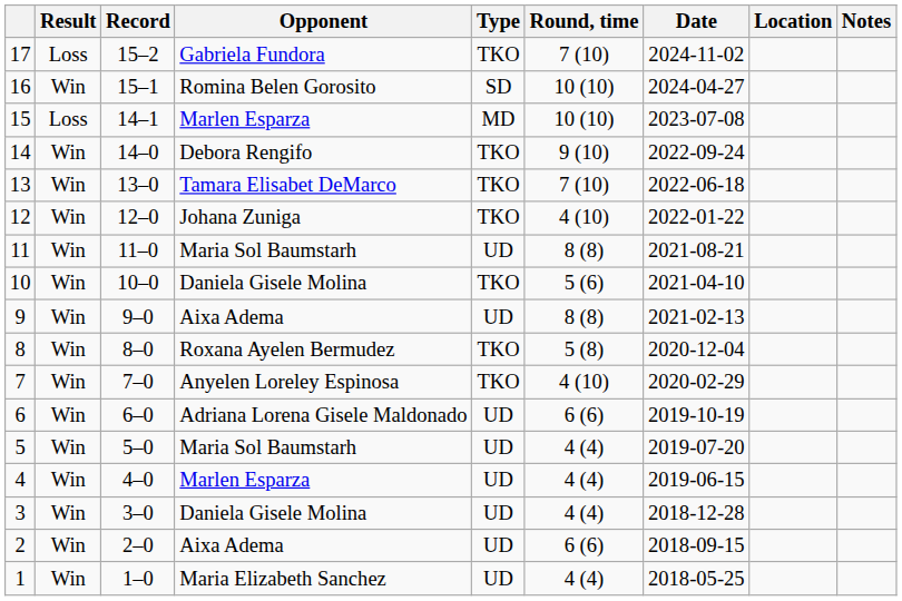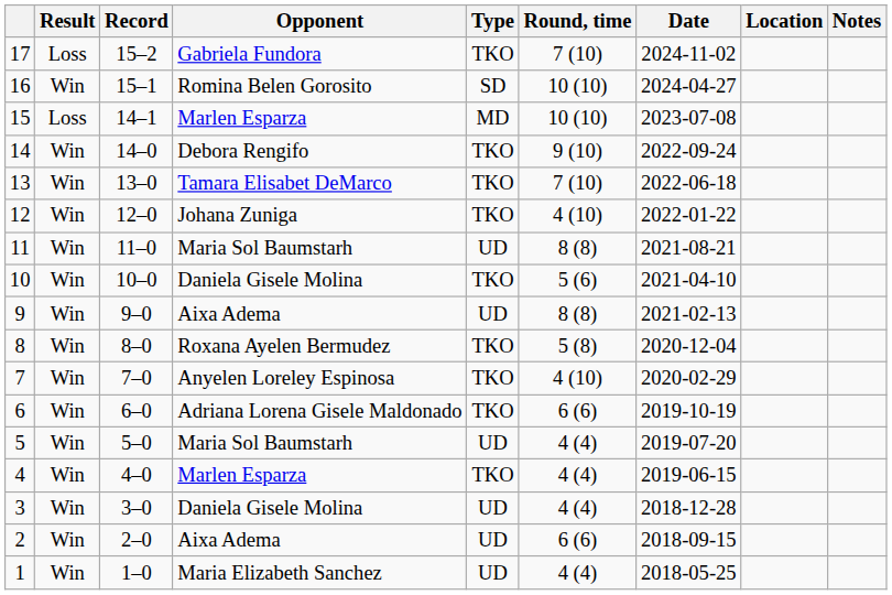 <table class=wikitable style=text-align:center>
 <tr>
 <th></th>
 <th>Result</th>
 <th>Record</th>
 <th>Opponent</th>
 <th>Type</th>
 <th>Round, time</th>
 <th>Date</th>
 <th>Location</th>
 <th>Notes</th>
 </tr>
 <tr>
 <td>17</td>
 <td>Loss</td>
 <td>15–2</td>
 <td align=left><a href='#'>Gabriela Fundora</a></td>
 <td>TKO</td>
 <td>7 (10)</td>
 <td>2024-11-02</td>
 <td align=left></td>
 <td align=left></td>
 </tr>
 <tr>
 <td>16</td>
 <td>Win</td>
 <td>15–1</td>
 <td align=left>Romina Belen Gorosito</td>
 <td>SD</td>
 <td>10 (10)</td>
 <td>2024-04-27</td>
 <td align=left></td>
 <td align=left></td>
 </tr>
 <tr>
 <td>15</td>
 <td>Loss</td>
 <td>14–1</td>
 <td align=left><a href='#'>Marlen Esparza</a></td>
 <td>MD</td>
 <td>10 (10)</td>
 <td>2023-07-08</td>
 <td align=left></td>
 <td align=left></td>
 </tr>
 <tr>
 <td>14</td>
 <td>Win</td>
 <td>14–0</td>
 <td align=left>Debora Rengifo</td>
 <td>TKO</td>
 <td>9 (10)</td>
 <td>2022-09-24</td>
 <td align=left></td>
 <td align=left></td>
 </tr>
 <tr>
 <td>13</td>
 <td>Win</td>
 <td>13–0</td>
 <td align=left><a href='#'>Tamara Elisabet DeMarco</a></td>
 <td>TKO</td>
 <td>7 (10)</td>
 <td>2022-06-18</td>
 <td align=left></td>
 <td align=left></td>
 </tr>
 <tr>
 <td>12</td>
 <td>Win</td>
 <td>12–0</td>
 <td align=left>Johana Zuniga</td>
 <td>TKO</td>
 <td>4 (10)</td>
 <td>2022-01-22</td>
 <td align=left></td>
 <td align=left></td>
 </tr>
 <tr>
 <td>11</td>
 <td>Win</td>
 <td>11–0</td>
 <td align=left>Maria Sol Baumstarh</td>
 <td>UD</td>
 <td>8 (8)</td>
 <td>2021-08-21</td>
 <td align=left></td>
 <td align=left></td>
 </tr>
 <tr>
 <td>10</td>
 <td>Win</td>
 <td>10–0</td>
 <td align=left>Daniela Gisele Molina</td>
 <td>TKO</td>
 <td>5 (6)</td>
 <td>2021-04-10</td>
 <td align=left></td>
 <td align=left></td>
 </tr>
 <tr>
 <td>9</td>
 <td>Win</td>
 <td>9–0</td>
 <td align=left>Aixa Adema</td>
 <td>UD</td>
 <td>8 (8)</td>
 <td>2021-02-13</td>
 <td align=left></td>
 <td align=left></td>
 </tr>
 <tr>
 <td>8</td>
 <td>Win</td>
 <td>8–0</td>
 <td align=left>Roxana Ayelen Bermudez</td>
 <td>TKO</td>
 <td>5 (8)</td>
 <td>2020-12-04</td>
 <td align=left></td>
 <td align=left></td>
 </tr>
 <tr>
 <td>7</td>
 <td>Win</td>
 <td>7–0</td>
 <td align=left>Anyelen Loreley Espinosa</td>
 <td>TKO</td>
 <td>4 (10)</td>
 <td>2020-02-29</td>
 <td align=left></td>
 <td align=left></td>
 </tr>
 <tr>
 <td>6</td>
 <td>Win</td>
 <td>6–0</td>
 <td align=left>Adriana Lorena Gisele Maldonado</td>
-<td>UD</td>
+<td>TKO</td>
 <td>6 (6)</td>
 <td>2019-10-19</td>
 <td align=left></td>
 <td align=left></td>
 </tr>
 <tr>
 <td>5</td>
 <td>Win</td>
 <td>5–0</td>
 <td align=left>Maria Sol Baumstarh</td>
 <td>UD</td>
 <td>4 (4)</td>
 <td>2019-07-20</td>
 <td align=left></td>
 <td align=left></td>
 </tr>
 <tr>
 <td>4</td>
 <td>Win</td>
 <td>4–0</td>
 <td align=left><a href='#'>Marlen Esparza</a></td>
-<td>UD</td>
+<td>TKO</td>
 <td>4 (4)</td>
 <td>2019-06-15</td>
 <td align=left></td>
 <td align=left></td>
 </tr>
 <tr>
 <td>3</td>
 <td>Win</td>
 <td>3–0</td>
 <td align=left>Daniela Gisele Molina</td>
 <td>UD</td>
 <td>4 (4)</td>
 <td>2018-12-28</td>
 <td align=left></td>
 <td align=left></td>
 </tr>
 <tr>
 <td>2</td>
 <td>Win</td>
 <td>2–0</td>
 <td align=left>Aixa Adema</td>
 <td>UD</td>
 <td>6 (6)</td>
 <td>2018-09-15</td>
 <td align=left></td>
 <td align=left></td>
 </tr>
 <tr>
 <td>1</td>
 <td>Win</td>
 <td>1–0</td>
 <td align=left>Maria Elizabeth Sanchez</td>
 <td>UD</td>
 <td>4 (4)</td>
 <td>2018-05-25</td>
 <td align=left></td>
 <td align=left></td>
 </tr>
 </table>
